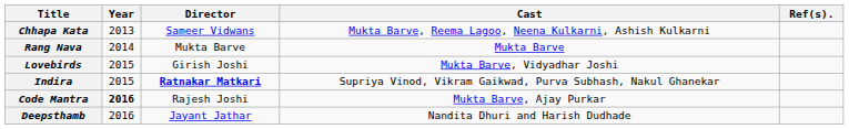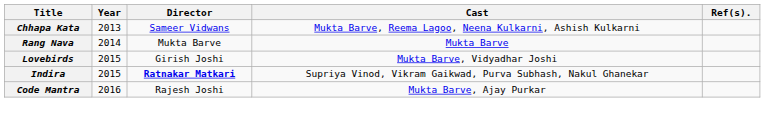 <table class="wikitable plainrowheaders sortable" style="width: 82%; text-align: center;">
 <tr>
 <th scope="col">Title</th>
 <th scope="col">Year</th>
 <th scope="col">Director</th>
 <th scope="col">Cast</th>
 <th scope="col" class="unsortable">Ref(s).</th>
 </tr>
 <tr>
 <th scope="row"><em>Chhapa Kata</em></th>
 <td>2013</td>
 <td><a href='#'>Sameer Vidwans</a></td>
 <td><a href='#'>Mukta Barve</a>, <a href='#'>Reema Lagoo</a>, <a href='#'>Neena Kulkarni</a>, Ashish Kulkarni</td>
 <td></td>
 </tr>
 <tr>
 <th scope="row"><em>Rang Nava</em></th>
 <td>2014</td>
 <td>Mukta Barve</td>
 <td><a href='#'>Mukta Barve</a></td>
 <td></td>
 </tr>
 <tr>
 <th scope="row"><em>Lovebirds</em></th>
 <td>2015</td>
 <td>Girish Joshi</td>
 <td><a href='#'>Mukta Barve</a>, Vidyadhar Joshi</td>
 <td></td>
 </tr>
 <tr>
 <th scope="row"><em>Indira</em></th>
 <td>2015</td>
 <td><strong><a href='#'>Ratnakar Matkari</a></strong></td>
 <td>Supriya Vinod, Vikram Gaikwad, Purva Subhash, Nakul Ghanekar</td>
 <td></td>
 </tr>
 <tr>
 <th scope="row"><em>Code Mantra</em></th>
-<td><strong>2016</strong></td>
+<td>2016</td>
 <td>Rajesh Joshi</td>
 <td><a href='#'>Mukta Barve</a>, Ajay Purkar</td>
 <td></td>
 </tr>
-<tr>
-<th scope="row"><em>Deepsthamb</em></th>
-<td>2016</td>
-<td><a href='#'>Jayant Jathar</a></td>
-<td>Nandita Dhuri and Harish Dudhade</td>
-<td></td>
-</tr>
 </table>
